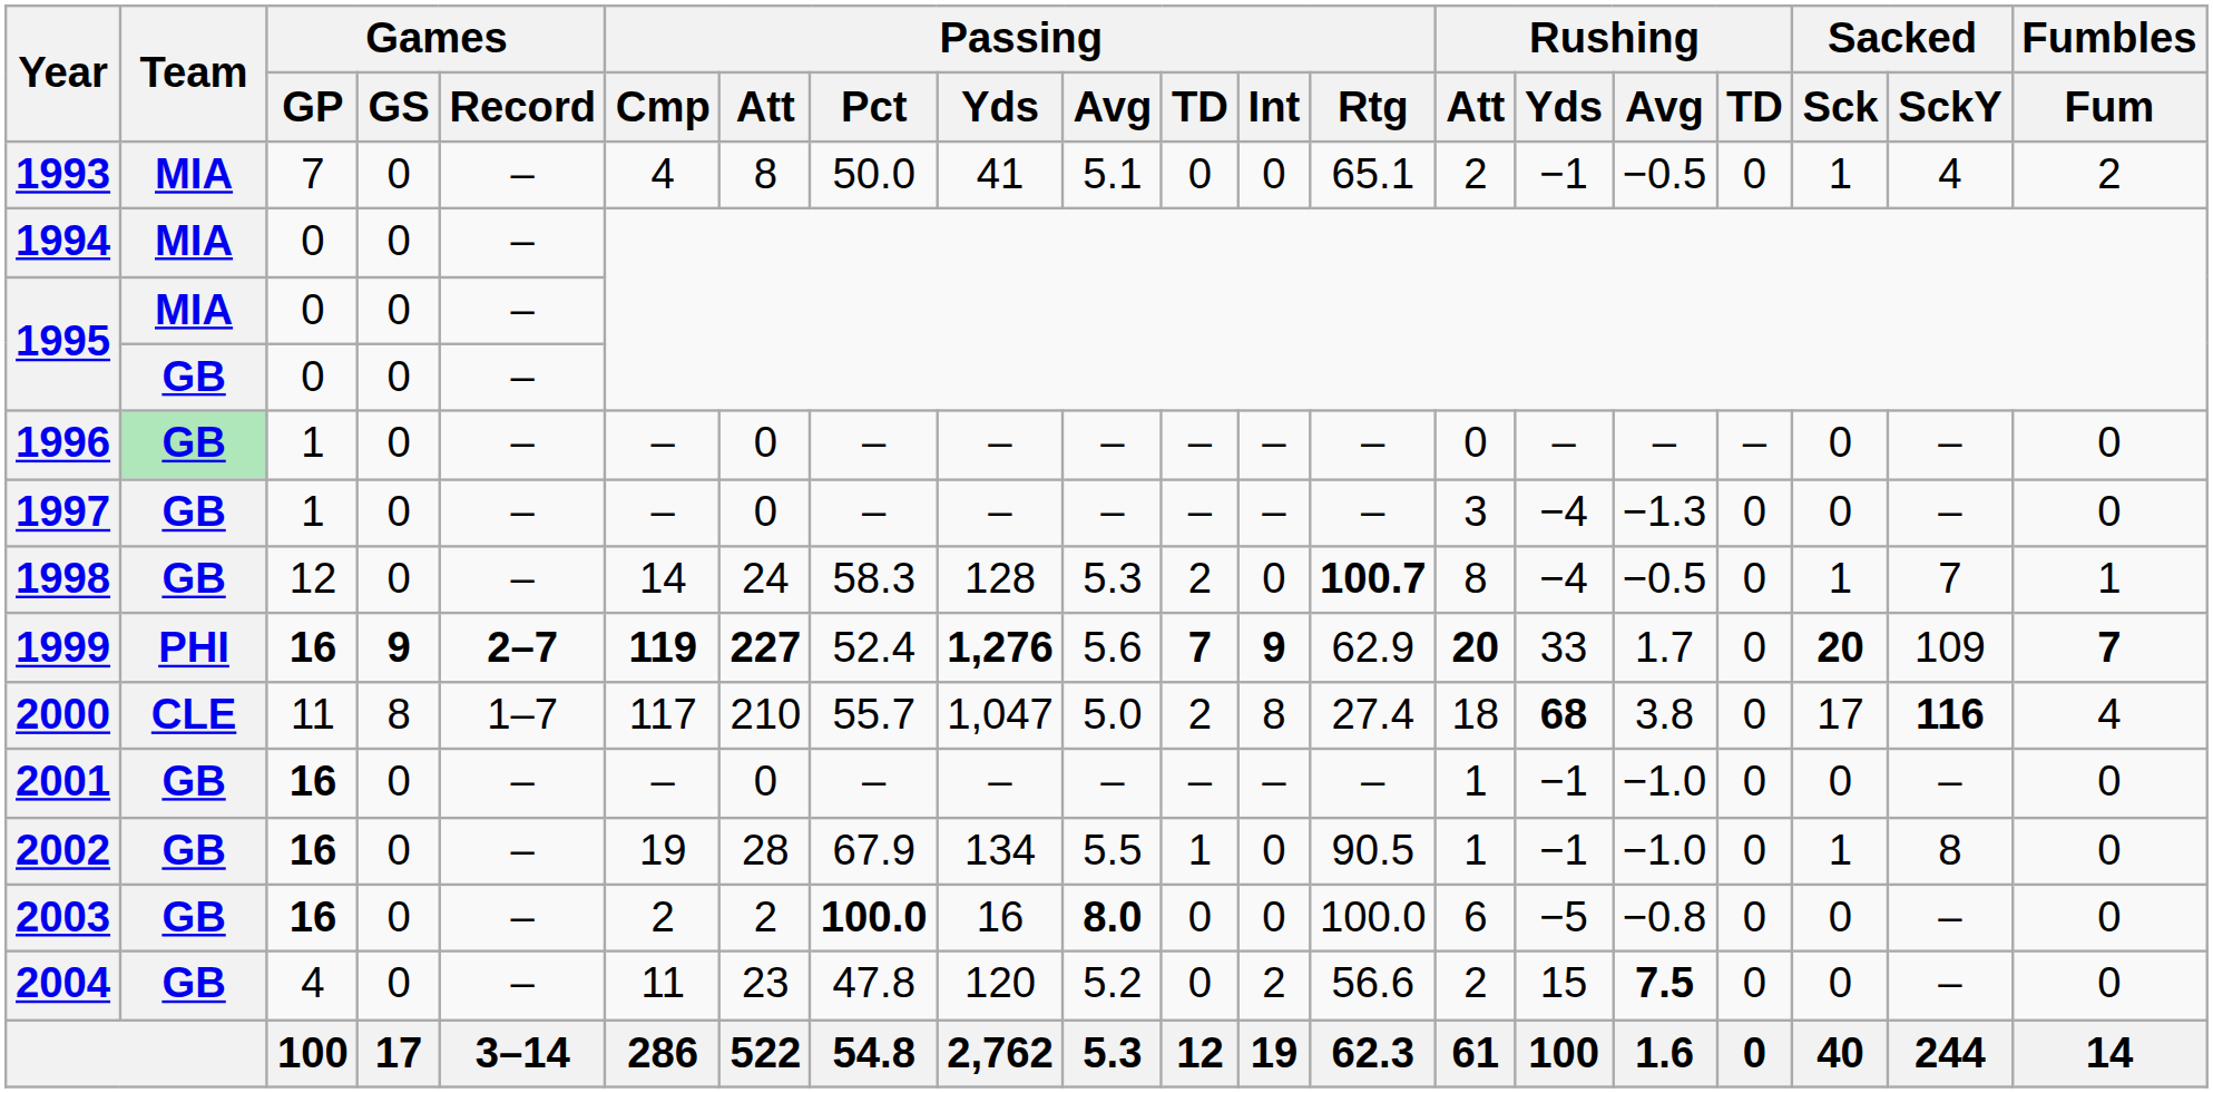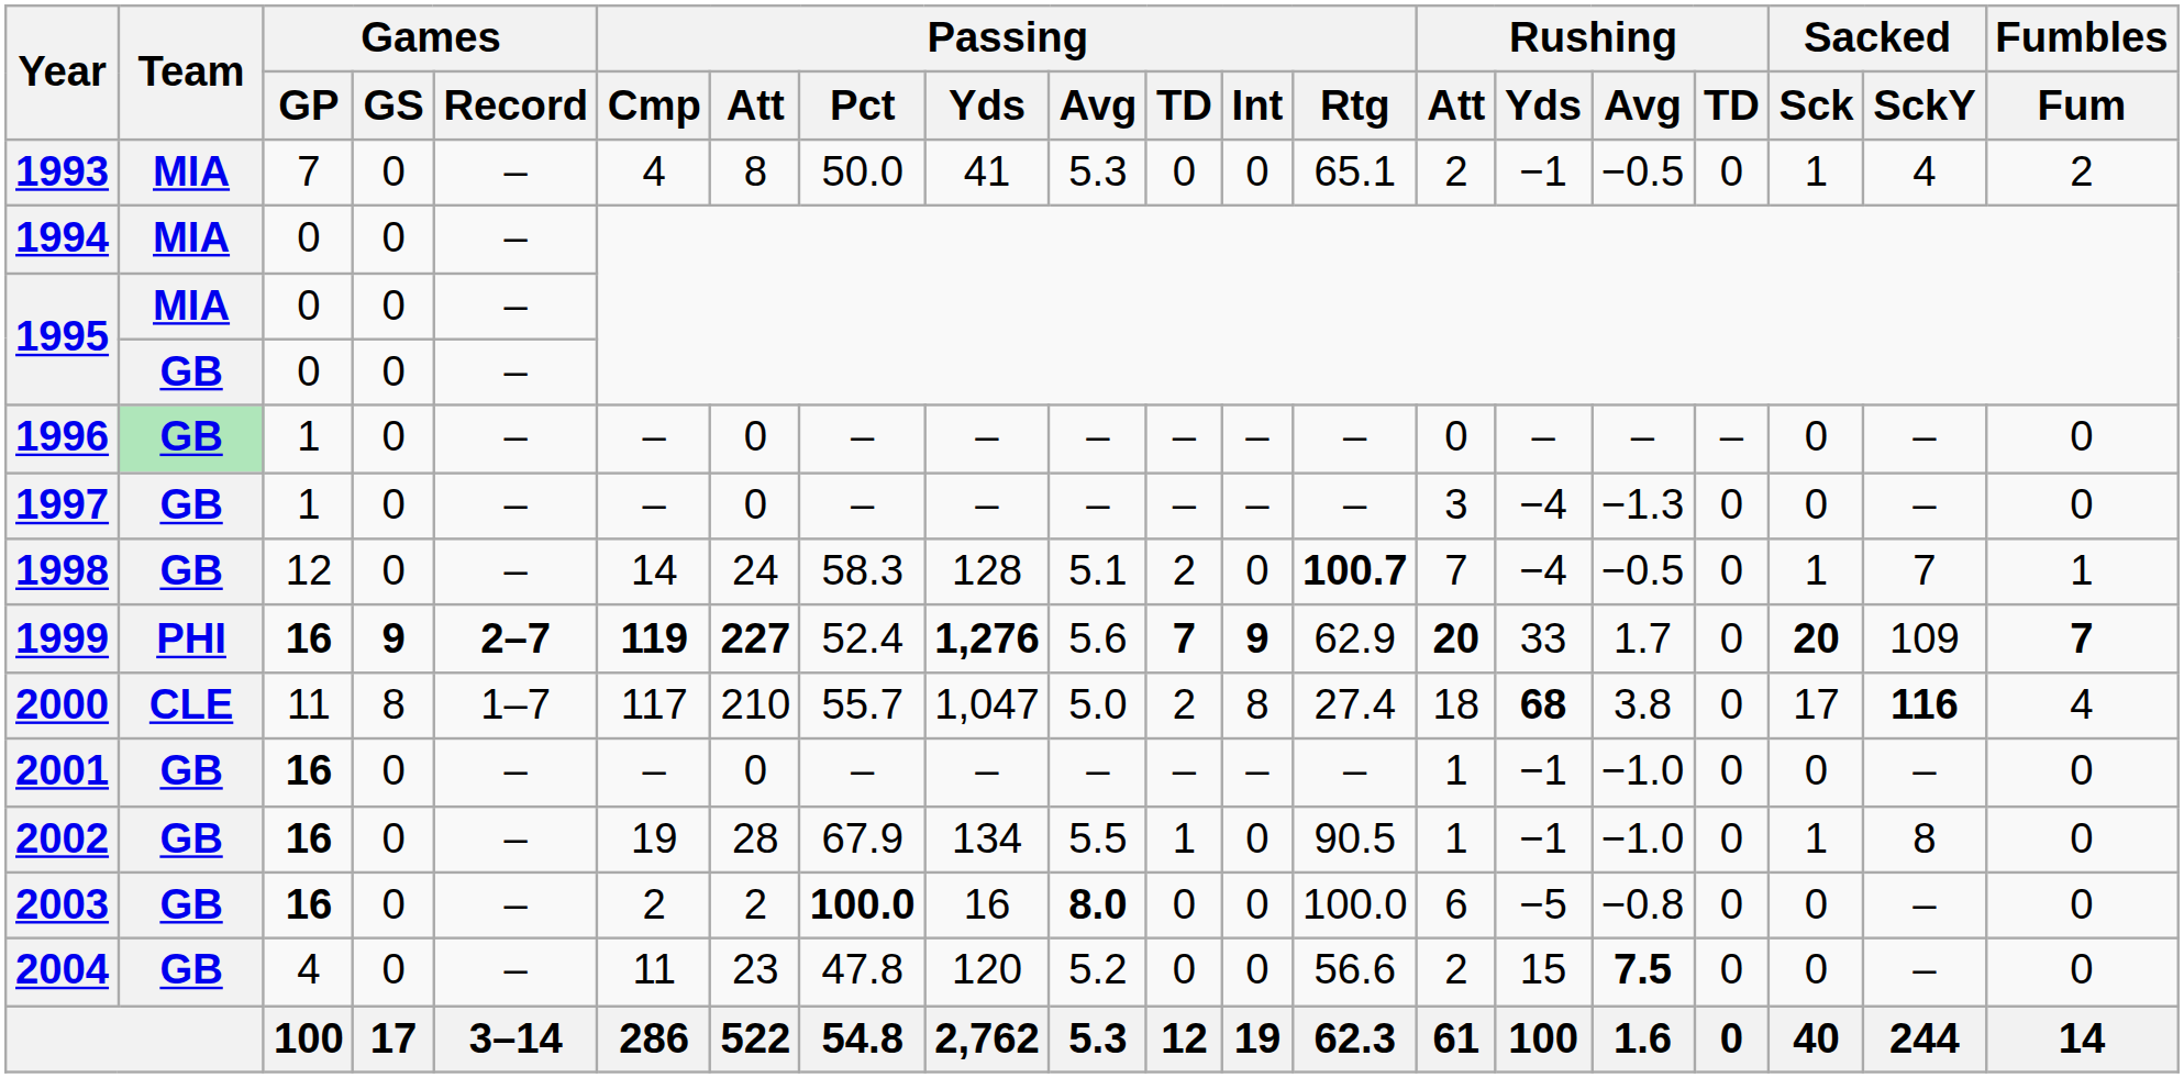 <table class="wikitable" style="text-align:center;">
 <tr>
 <th rowspan="2">Year</th>
 <th rowspan="2">Team</th>
 <th colspan="3">Games</th>
 <th colspan="8">Passing</th>
 <th colspan="4">Rushing</th>
 <th colspan="2">Sacked</th>
 <th colspan="1">Fumbles</th>
 </tr>
 <tr>
 <th>GP</th>
 <th>GS</th>
 <th>Record</th>
 <th>Cmp</th>
 <th>Att</th>
 <th>Pct</th>
 <th>Yds</th>
 <th>Avg</th>
 <th>TD</th>
 <th>Int</th>
 <th>Rtg</th>
 <th>Att</th>
 <th>Yds</th>
 <th>Avg</th>
 <th>TD</th>
 <th>Sck</th>
 <th>SckY</th>
 <th>Fum</th>
 </tr>
 <tr>
 <th><a href='#'>1993</a></th>
 <th><a href='#'>MIA</a></th>
 <td>7</td>
 <td>0</td>
 <td>–</td>
 <td>4</td>
 <td>8</td>
 <td>50.0</td>
 <td>41</td>
-<td>5.1</td>
+<td>5.3</td>
 <td>0</td>
 <td>0</td>
 <td>65.1</td>
 <td>2</td>
 <td>−1</td>
 <td>−0.5</td>
 <td>0</td>
 <td>1</td>
 <td>4</td>
 <td>2</td>
 </tr>
 <tr>
 <th><a href='#'>1994</a></th>
 <th><a href='#'>MIA</a></th>
 <td>0</td>
 <td>0</td>
 <td>–</td>
 <td colspan="16" rowspan="3"></td>
 </tr>
 <tr>
 <th rowspan="2"><a href='#'>1995</a></th>
 <th><a href='#'>MIA</a></th>
 <td>0</td>
 <td>0</td>
 <td>–</td>
 </tr>
 <tr>
 <th><a href='#'>GB</a></th>
 <td>0</td>
 <td>0</td>
 <td>–</td>
 </tr>
 <tr>
 <th><a href='#'>1996</a></th>
 <th style="background:#afe6ba; width:3em;"><a href='#'>GB</a></th>
 <td>1</td>
 <td>0</td>
 <td>–</td>
 <td>–</td>
 <td>0</td>
 <td>–</td>
 <td>–</td>
 <td>–</td>
 <td>–</td>
 <td>–</td>
 <td>–</td>
 <td>0</td>
 <td>–</td>
 <td>–</td>
 <td>–</td>
 <td>0</td>
 <td>–</td>
 <td>0</td>
 </tr>
 <tr>
 <th><a href='#'>1997</a></th>
 <th><a href='#'>GB</a></th>
 <td>1</td>
 <td>0</td>
 <td>–</td>
 <td>–</td>
 <td>0</td>
 <td>–</td>
 <td>–</td>
 <td>–</td>
 <td>–</td>
 <td>–</td>
 <td>–</td>
 <td>3</td>
 <td>−4</td>
 <td>−1.3</td>
 <td>0</td>
 <td>0</td>
 <td>–</td>
 <td>0</td>
 </tr>
 <tr>
 <th><a href='#'>1998</a></th>
 <th><a href='#'>GB</a></th>
 <td>12</td>
 <td>0</td>
 <td>–</td>
 <td>14</td>
 <td>24</td>
 <td>58.3</td>
 <td>128</td>
-<td>5.3</td>
+<td>5.1</td>
 <td>2</td>
 <td>0</td>
 <td><strong>100.7</strong></td>
-<td>8</td>
+<td>7</td>
 <td>−4</td>
 <td>−0.5</td>
 <td>0</td>
 <td>1</td>
 <td>7</td>
 <td>1</td>
 </tr>
 <tr>
 <th><a href='#'>1999</a></th>
 <th><a href='#'>PHI</a></th>
 <td><strong>16</strong></td>
 <td><strong>9</strong></td>
 <td><strong>2–7</strong></td>
 <td><strong>119</strong></td>
 <td><strong>227</strong></td>
 <td>52.4</td>
 <td><strong>1,276</strong></td>
 <td>5.6</td>
 <td><strong>7</strong></td>
 <td><strong>9</strong></td>
 <td>62.9</td>
 <td><strong>20</strong></td>
 <td>33</td>
 <td>1.7</td>
 <td>0</td>
 <td><strong>20</strong></td>
 <td>109</td>
 <td><strong>7</strong></td>
 </tr>
 <tr>
 <th><a href='#'>2000</a></th>
 <th><a href='#'>CLE</a></th>
 <td>11</td>
 <td>8</td>
 <td>1–7</td>
 <td>117</td>
 <td>210</td>
 <td>55.7</td>
 <td>1,047</td>
 <td>5.0</td>
 <td>2</td>
 <td>8</td>
 <td>27.4</td>
 <td>18</td>
 <td><strong>68</strong></td>
 <td>3.8</td>
 <td>0</td>
 <td>17</td>
 <td><strong>116</strong></td>
 <td>4</td>
 </tr>
 <tr>
 <th><a href='#'>2001</a></th>
 <th><a href='#'>GB</a></th>
 <td><strong>16</strong></td>
 <td>0</td>
 <td>–</td>
 <td>–</td>
 <td>0</td>
 <td>–</td>
 <td>–</td>
 <td>–</td>
 <td>–</td>
 <td>–</td>
 <td>–</td>
 <td>1</td>
 <td>−1</td>
 <td>−1.0</td>
 <td>0</td>
 <td>0</td>
 <td>–</td>
 <td>0</td>
 </tr>
 <tr>
 <th><a href='#'>2002</a></th>
 <th><a href='#'>GB</a></th>
 <td><strong>16</strong></td>
 <td>0</td>
 <td>–</td>
 <td>19</td>
 <td>28</td>
 <td>67.9</td>
 <td>134</td>
 <td>5.5</td>
 <td>1</td>
 <td>0</td>
 <td>90.5</td>
 <td>1</td>
 <td>−1</td>
 <td>−1.0</td>
 <td>0</td>
 <td>1</td>
 <td>8</td>
 <td>0</td>
 </tr>
 <tr>
 <th><a href='#'>2003</a></th>
 <th><a href='#'>GB</a></th>
 <td><strong>16</strong></td>
 <td>0</td>
 <td>–</td>
 <td>2</td>
 <td>2</td>
 <td><strong>100.0</strong></td>
 <td>16</td>
 <td><strong>8.0</strong></td>
 <td>0</td>
 <td>0</td>
 <td>100.0</td>
 <td>6</td>
 <td>−5</td>
 <td>−0.8</td>
 <td>0</td>
 <td>0</td>
 <td>–</td>
 <td>0</td>
 </tr>
 <tr>
 <th><a href='#'>2004</a></th>
 <th><a href='#'>GB</a></th>
 <td>4</td>
 <td>0</td>
 <td>–</td>
 <td>11</td>
 <td>23</td>
 <td>47.8</td>
 <td>120</td>
 <td>5.2</td>
 <td>0</td>
-<td>2</td>
+<td>0</td>
 <td>56.6</td>
 <td>2</td>
 <td>15</td>
 <td><strong>7.5</strong></td>
 <td>0</td>
 <td>0</td>
 <td>–</td>
 <td>0</td>
 </tr>
 <tr>
 <th colspan="2"></th>
 <th>100</th>
 <th>17</th>
 <th>3–14</th>
 <th>286</th>
 <th>522</th>
 <th>54.8</th>
 <th>2,762</th>
 <th>5.3</th>
 <th>12</th>
 <th>19</th>
 <th>62.3</th>
 <th>61</th>
 <th>100</th>
 <th>1.6</th>
 <th>0</th>
 <th>40</th>
 <th>244</th>
 <th>14</th>
 </tr>
 </table>
